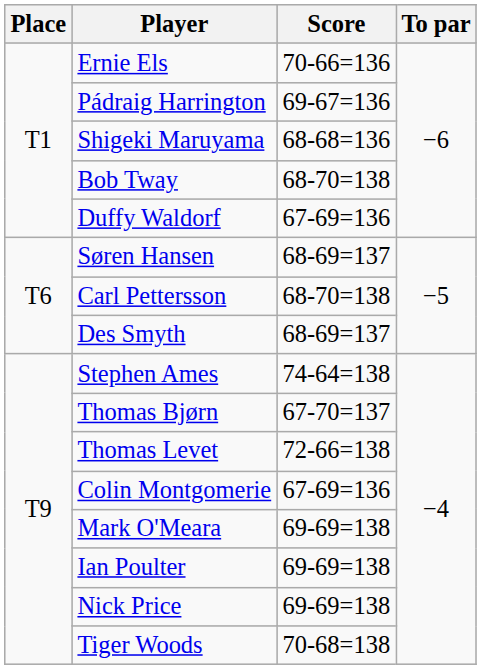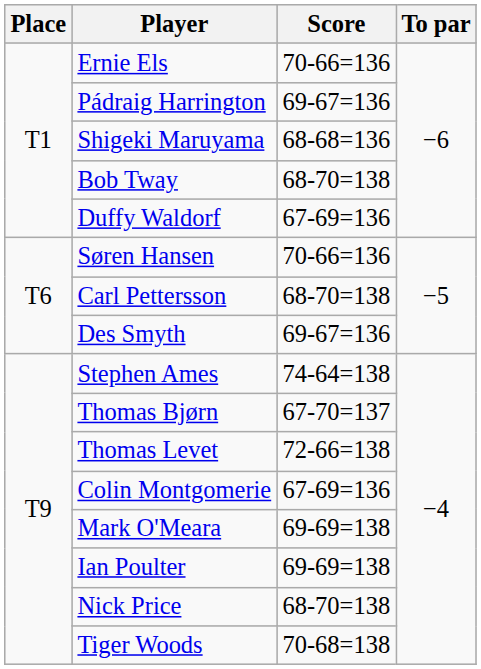 <table class="wikitable">
 <tr>
 <th>Place</th>
 <th>Player</th>
 <th>Score</th>
 <th>To par</th>
 </tr>
 <tr>
 <td rowspan="5" style="text-align:center;">T1</td>
 <td> <a href='#'>Ernie Els</a></td>
 <td align=center>70-66=136</td>
 <td rowspan="5" style="text-align:center;">−6</td>
 </tr>
 <tr>
 <td> <a href='#'>Pádraig Harrington</a></td>
 <td align=center>69-67=136</td>
 </tr>
 <tr>
 <td> <a href='#'>Shigeki Maruyama</a></td>
 <td align=center>68-68=136</td>
 </tr>
 <tr>
 <td> <a href='#'>Bob Tway</a></td>
 <td align=center>68-70=138</td>
 </tr>
 <tr>
 <td> <a href='#'>Duffy Waldorf</a></td>
 <td align=center>67-69=136</td>
 </tr>
 <tr>
 <td rowspan="3" style="text-align:center;">T6</td>
 <td> <a href='#'>Søren Hansen</a></td>
-<td align=center>68-69=137</td>
+<td align=center>70-66=136</td>
 <td rowspan="3" style="text-align:center;">−5</td>
 </tr>
 <tr>
 <td> <a href='#'>Carl Pettersson</a></td>
 <td align=center>68-70=138</td>
 </tr>
 <tr>
 <td> <a href='#'>Des Smyth</a></td>
-<td align=center>68-69=137</td>
+<td align=center>69-67=136</td>
 </tr>
 <tr>
 <td rowspan="8" style="text-align:center;">T9</td>
 <td> <a href='#'>Stephen Ames</a></td>
 <td align=center>74-64=138</td>
 <td rowspan="8" style="text-align:center;">−4</td>
 </tr>
 <tr>
 <td> <a href='#'>Thomas Bjørn</a></td>
 <td align=center>67-70=137</td>
 </tr>
 <tr>
 <td> <a href='#'>Thomas Levet</a></td>
 <td align=center>72-66=138</td>
 </tr>
 <tr>
 <td> <a href='#'>Colin Montgomerie</a></td>
 <td align=center>67-69=136</td>
 </tr>
 <tr>
 <td> <a href='#'>Mark O'Meara</a></td>
 <td align=center>69-69=138</td>
 </tr>
 <tr>
 <td> <a href='#'>Ian Poulter</a></td>
 <td align=center>69-69=138</td>
 </tr>
 <tr>
 <td> <a href='#'>Nick Price</a></td>
-<td align=center>69-69=138</td>
+<td align=center>68-70=138</td>
 </tr>
 <tr>
 <td> <a href='#'>Tiger Woods</a></td>
 <td align=center>70-68=138</td>
 </tr>
 </table>
